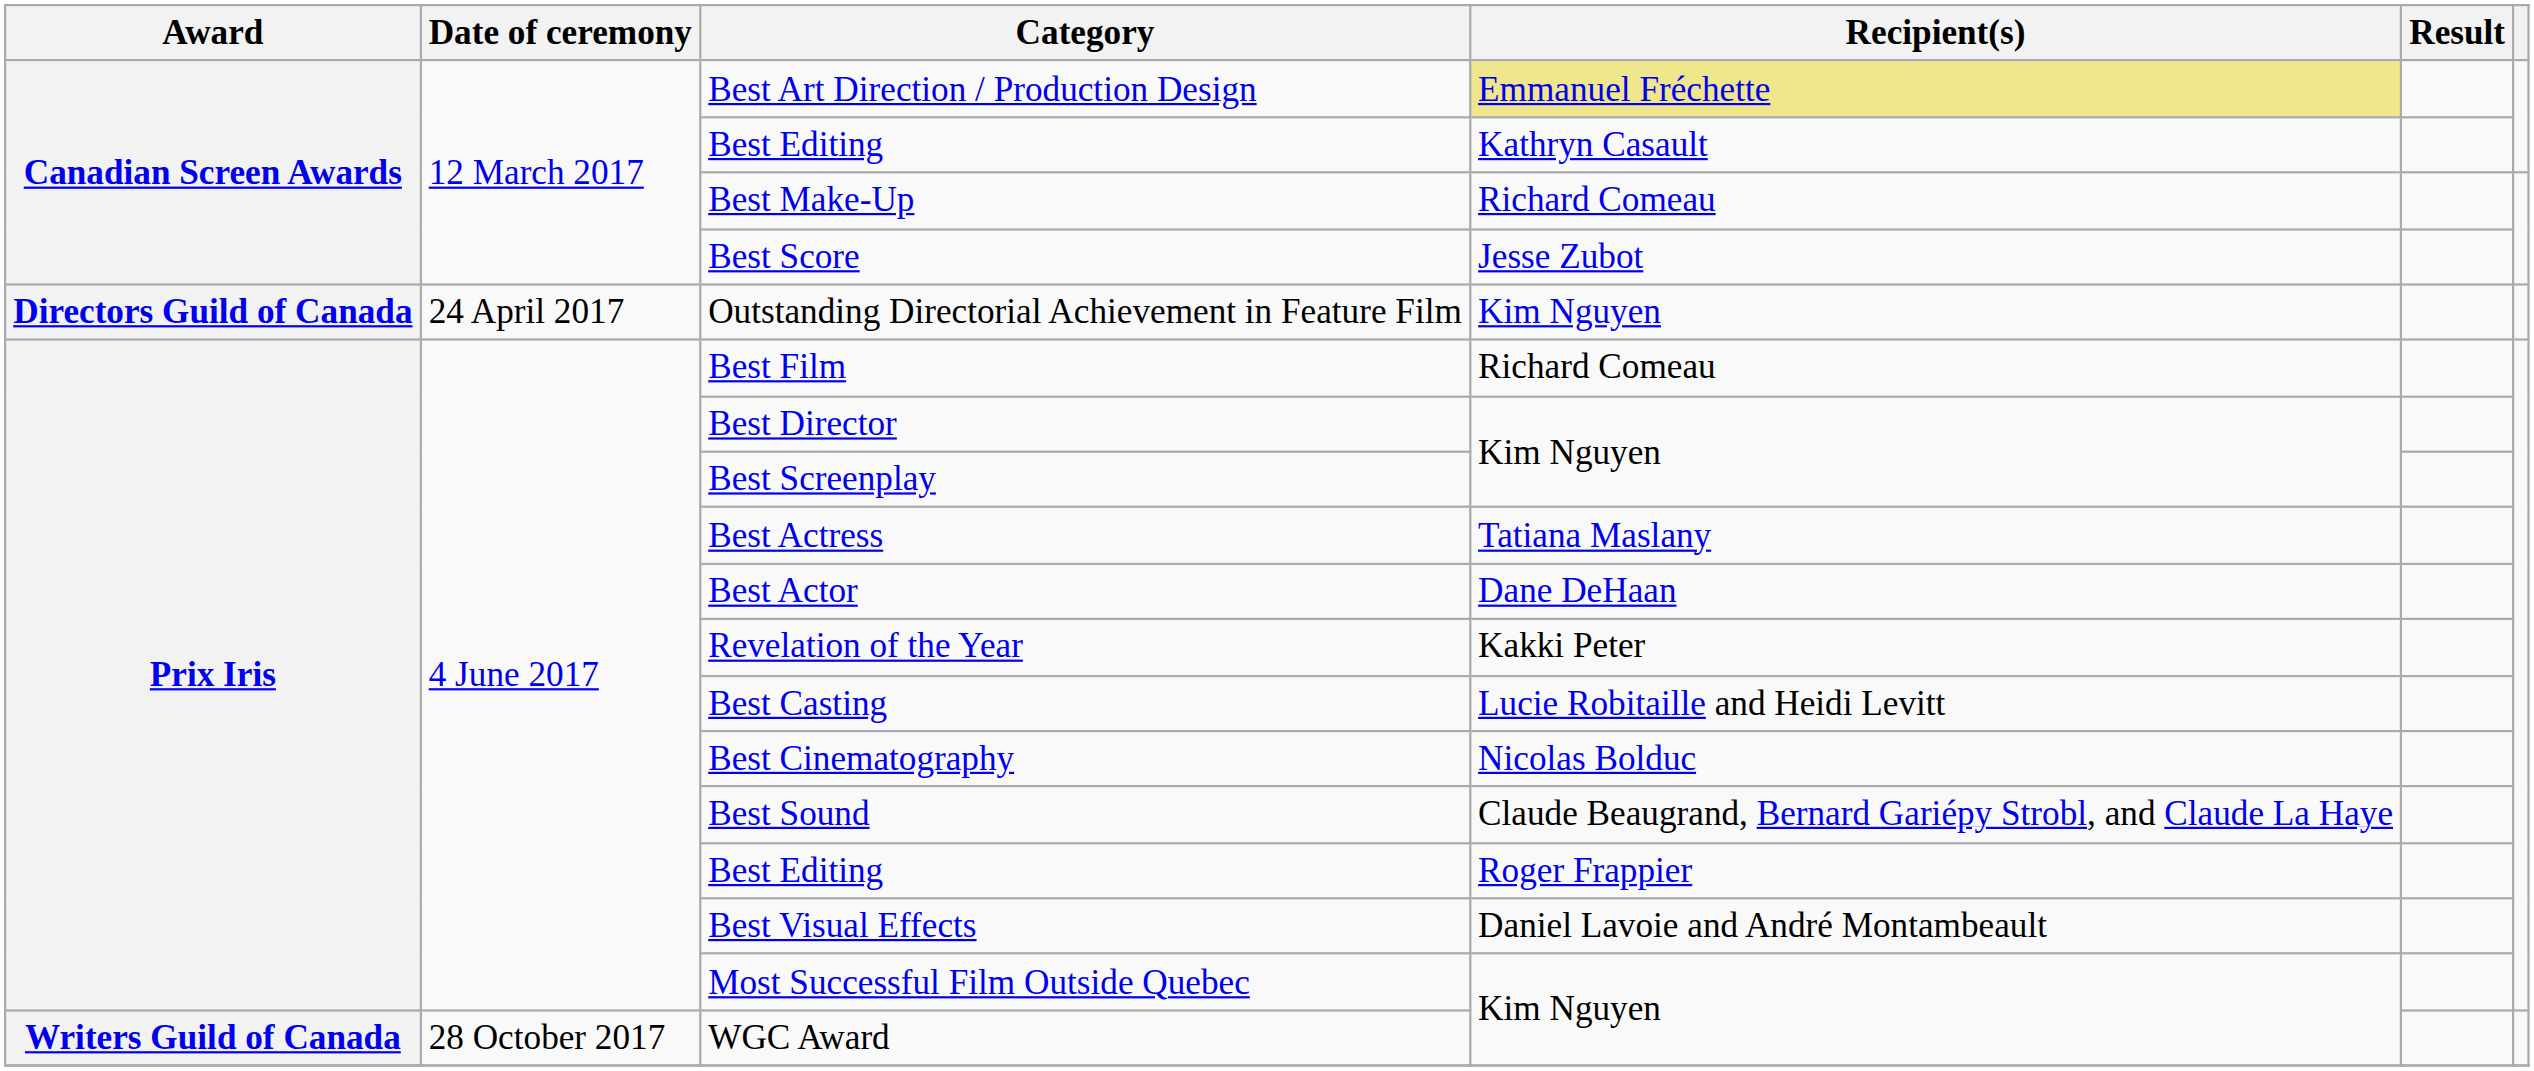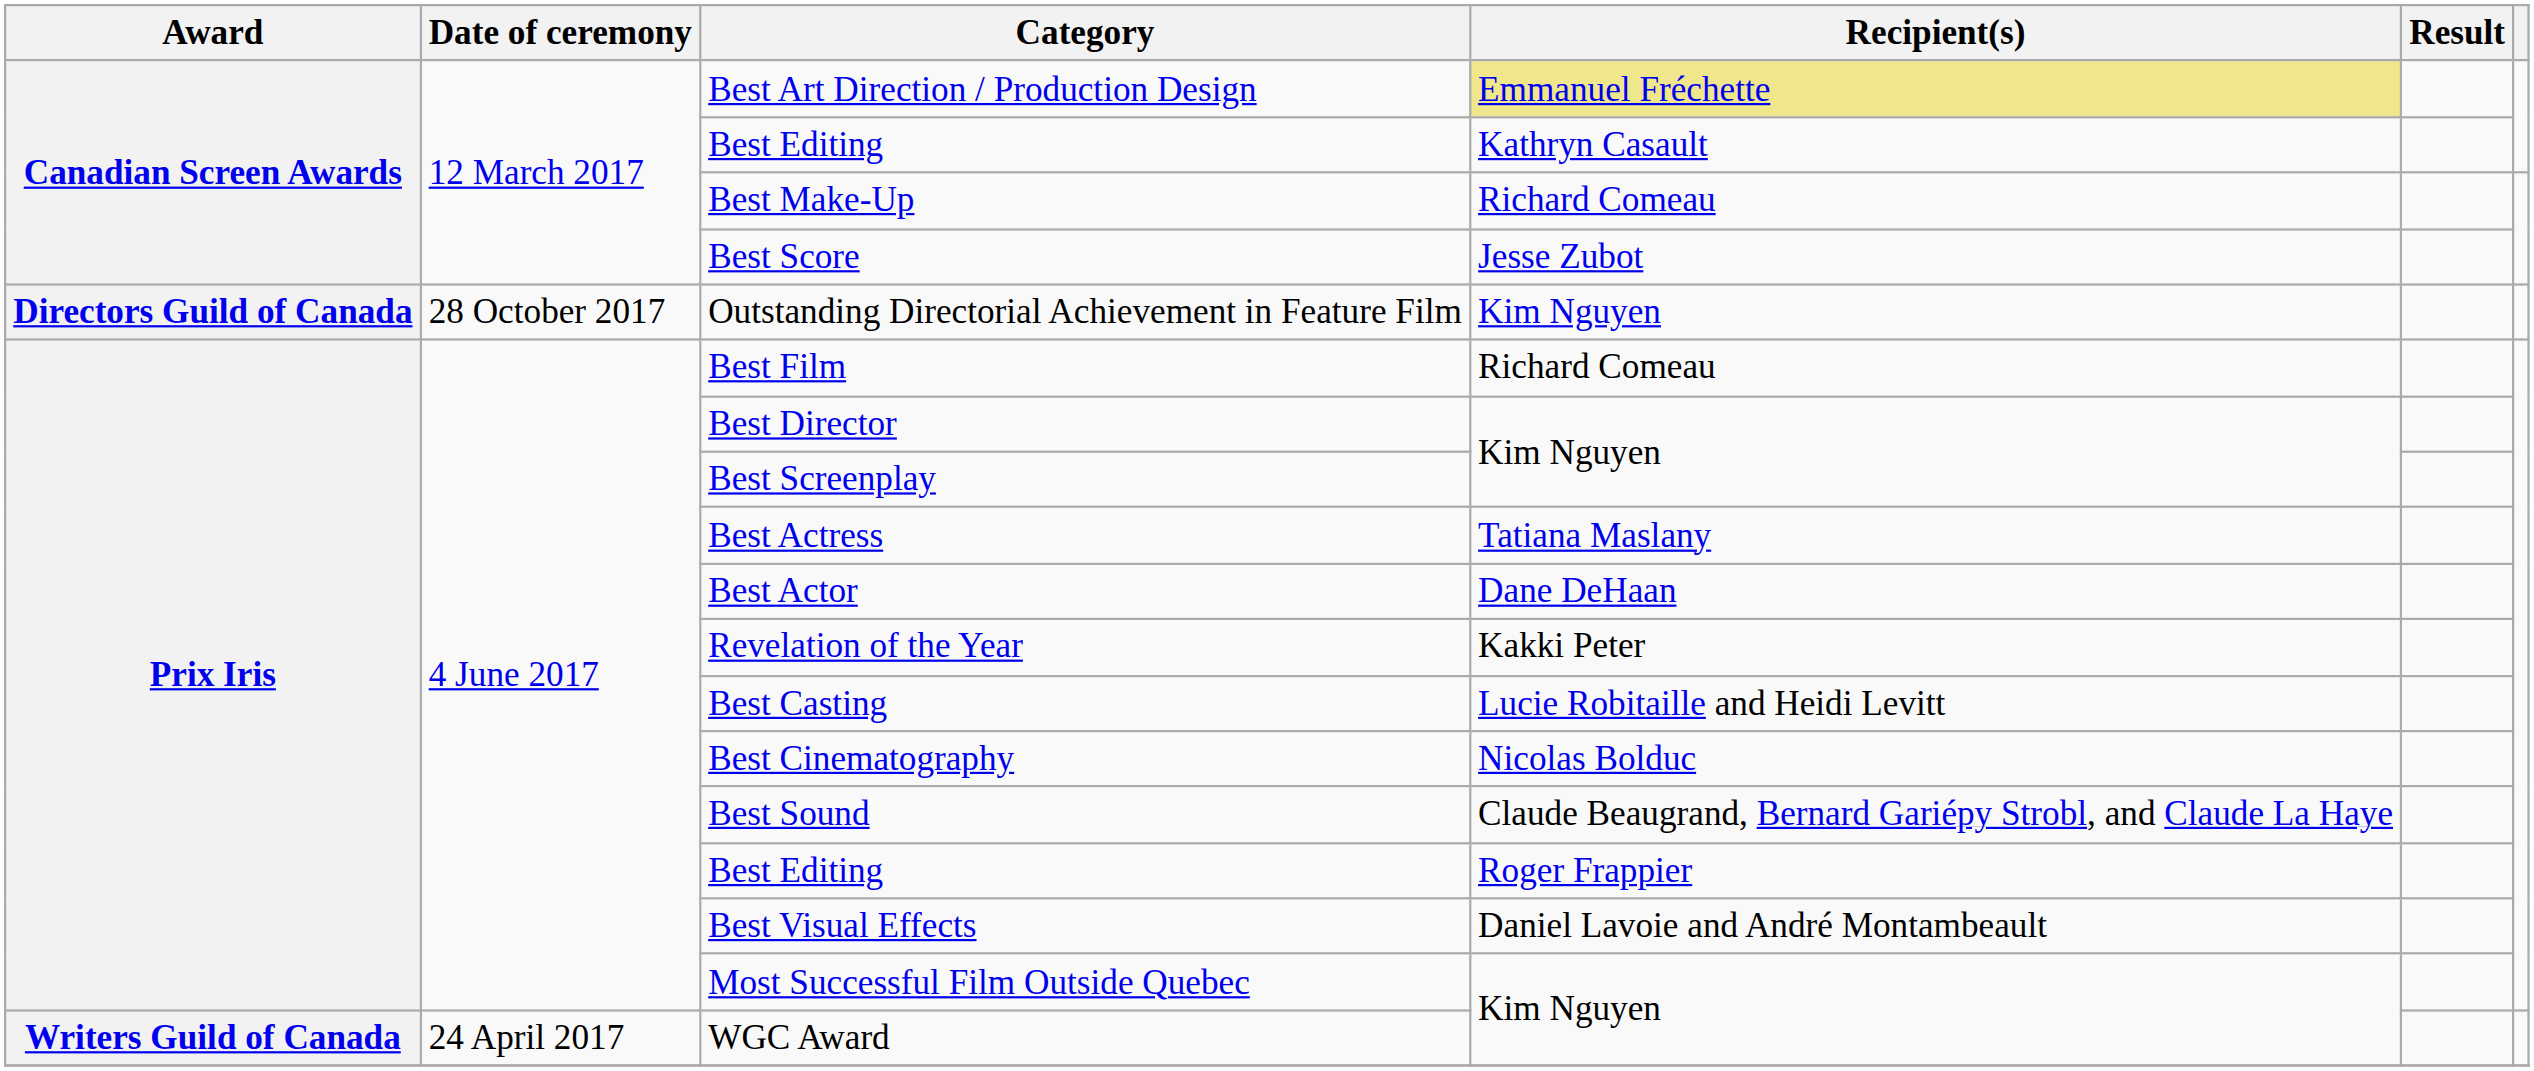 <table class="wikitable plainrowheaders sortable">
 <tr>
 <th scope="col">Award</th>
 <th scope="col">Date of ceremony</th>
 <th scope="col">Category</th>
 <th scope="col">Recipient(s)</th>
 <th scope="col">Result</th>
 <th scope="col" class="unsortable"></th>
 </tr>
 <tr>
 <th scope="row" rowspan=4><a href='#'>Canadian Screen Awards</a></th>
 <td rowspan=4><a href='#'>12 March 2017</a></td>
 <td><a href='#'>Best Art Direction / Production Design</a></td>
 <td style="background: khaki;"><a href='#'>Emmanuel Fréchette</a></td>
 <td></td>
 <td style="text-align:center;" rowspan=2></td>
 </tr>
 <tr>
 <td><a href='#'>Best Editing</a></td>
 <td><a href='#'>Kathryn Casault</a></td>
 <td></td>
 </tr>
 <tr>
 <td><a href='#'>Best Make-Up</a></td>
 <td><a href='#'>Richard Comeau</a></td>
 <td></td>
 <td style="text-align:center;" rowspan=2></td>
 </tr>
 <tr>
 <td><a href='#'>Best Score</a></td>
 <td><a href='#'>Jesse Zubot</a></td>
 <td></td>
 </tr>
 <tr>
 <th scope="row"><a href='#'>Directors Guild of Canada</a></th>
-<td rowspan="1">24 April 2017</td>
+<td>28 October 2017</td>
 <td>Outstanding Directorial Achievement in Feature Film</td>
 <td><a href='#'>Kim Nguyen</a></td>
 <td></td>
 <td style="text-align:center;"></td>
 </tr>
 <tr>
 <th scope="row" rowspan=12><a href='#'>Prix Iris</a></th>
 <td rowspan=12><a href='#'>4 June 2017</a></td>
 <td><a href='#'>Best Film</a></td>
 <td>Richard Comeau</td>
 <td></td>
 <td style="text-align:center;" rowspan=12><br></td>
 </tr>
 <tr>
 <td><a href='#'>Best Director</a></td>
 <td rowspan=2>Kim Nguyen</td>
 <td></td>
 </tr>
 <tr>
 <td><a href='#'>Best Screenplay</a></td>
 <td></td>
 </tr>
 <tr>
 <td><a href='#'>Best Actress</a></td>
 <td><a href='#'>Tatiana Maslany</a></td>
 <td></td>
 </tr>
 <tr>
 <td><a href='#'>Best Actor</a></td>
 <td><a href='#'>Dane DeHaan</a></td>
 <td></td>
 </tr>
 <tr>
 <td><a href='#'>Revelation of the Year</a></td>
 <td>Kakki Peter</td>
 <td></td>
 </tr>
 <tr>
 <td><a href='#'>Best Casting</a></td>
 <td><a href='#'>Lucie Robitaille</a> and Heidi Levitt</td>
 <td></td>
 </tr>
 <tr>
 <td><a href='#'>Best Cinematography</a></td>
 <td><a href='#'>Nicolas Bolduc</a></td>
 <td></td>
 </tr>
 <tr>
 <td><a href='#'>Best Sound</a></td>
 <td>Claude Beaugrand, <a href='#'>Bernard Gariépy Strobl</a>, and <a href='#'>Claude La Haye</a></td>
 <td></td>
 </tr>
 <tr>
 <td><a href='#'>Best Editing</a></td>
 <td><a href='#'>Roger Frappier</a></td>
 <td></td>
 </tr>
 <tr>
 <td><a href='#'>Best Visual Effects</a></td>
 <td>Daniel Lavoie and André Montambeault</td>
 <td></td>
 </tr>
 <tr>
 <td><a href='#'>Most Successful Film Outside Quebec</a></td>
 <td rowspan=2>Kim Nguyen</td>
 <td></td>
 </tr>
 <tr>
 <th scope="row"><a href='#'>Writers Guild of Canada</a></th>
-<td>28 October 2017</td>
+<td rowspan="1">24 April 2017</td>
 <td>WGC Award</td>
 <td></td>
 <td style="text-align:center;" rowspan=1></td>
 </tr>
 <tr>
 </tr>
 </table>
